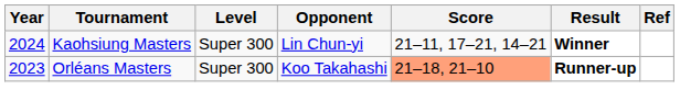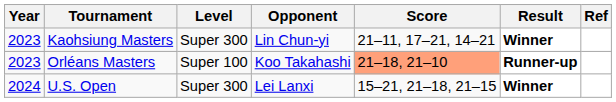 <table class="sortable wikitable" style="font-size: 90%;">
 <tr>
 <th>Year</th>
 <th>Tournament</th>
 <th>Level</th>
 <th>Opponent</th>
 <th>Score</th>
 <th>Result</th>
 <th>Ref</th>
 </tr>
 <tr>
-<td align="center"><a href='#'>2024</a></td>
+<td align="center"><a href='#'>2023</a></td>
 <td align="left"><a href='#'>Kaohsiung Masters</a></td>
 <td align="left">Super 300</td>
 <td align="left"> <a href='#'>Lin Chun-yi</a></td>
 <td align="left">21–11, 17–21, 14–21</td>
 <td style="text-align:left; background:white"> <strong>Winner</strong></td>
 <td style="text-align:center; background:white"></td>
 </tr>
 <tr>
 <td align="center"><a href='#'>2023</a></td>
 <td align="left"><a href='#'>Orléans Masters</a></td>
-<td align="left">Super 300</td>
+<td align="left">Super 100</td>
 <td align="left"> <a href='#'>Koo Takahashi</a></td>
 <td align="left" style="background: lightsalmon;">21–18, 21–10</td>
 <td style="text-align:left; background:white"> <strong>Runner-up</strong></td>
 <td style="text-align:center; background:white"></td>
 </tr>
+<tr>
+<td align="center"><a href='#'>2024</a></td>
+<td align="left"><a href='#'>U.S. Open</a></td>
+<td align="left">Super 300</td>
+<td align="left"> <a href='#'>Lei Lanxi</a></td>
+<td align="left">15–21, 21–18, 21–15</td>
+<td style="text-align:left; background:white"> <strong>Winner</strong></td>
+<td style="text-align:center; background:white"></td>
+</tr>
 </table>
